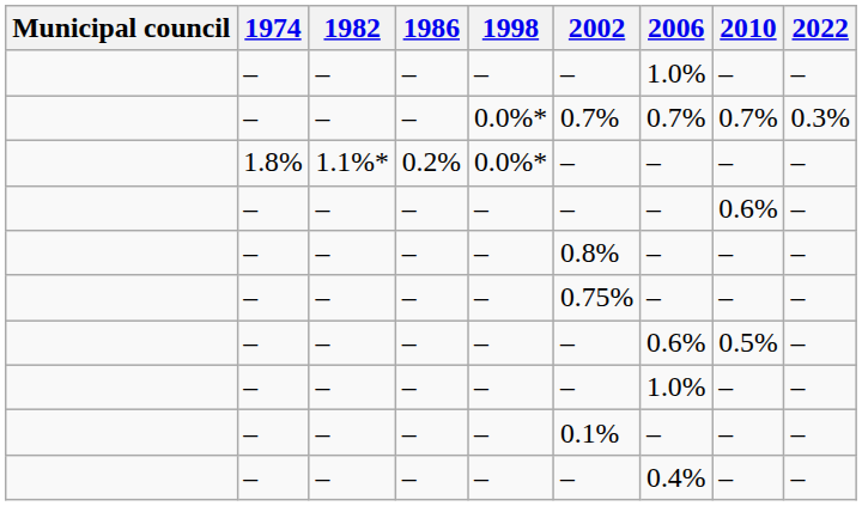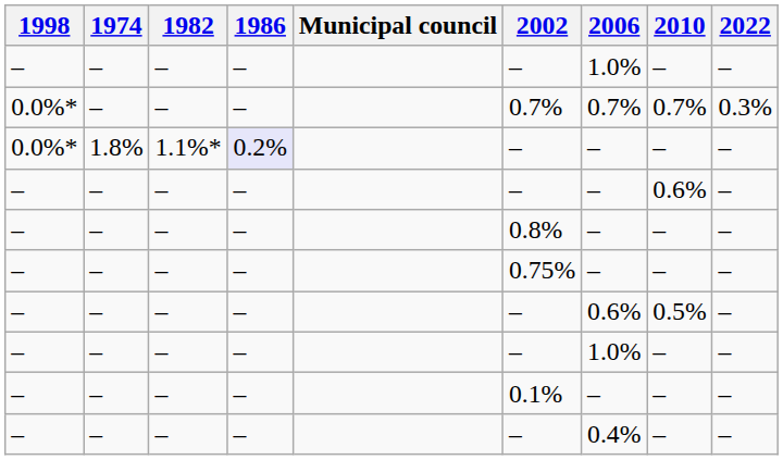 <table class="wikitable">
 <tr>
-<th>Municipal council</th>
+<th><a href='#'>1998</a></th>
 <th><a href='#'>1974</a></th>
 <th><a href='#'>1982</a></th>
 <th><a href='#'>1986</a></th>
-<th><a href='#'>1998</a></th>
+<th>Municipal council</th>
 <th><a href='#'>2002</a></th>
 <th><a href='#'>2006</a></th>
 <th><a href='#'>2010</a></th>
 <th><a href='#'>2022</a></th>
 </tr>
 <tr>
-<td></td>
 <td>–</td>
 <td>–</td>
 <td>–</td>
 <td>–</td>
+<td></td>
 <td>–</td>
 <td>1.0%</td>
 <td>–</td>
 <td>–</td>
 </tr>
 <tr>
-<td></td>
+<td>0.0%*</td>
 <td>–</td>
 <td>–</td>
 <td>–</td>
-<td>0.0%*</td>
+<td></td>
 <td>0.7%</td>
 <td>0.7%</td>
 <td>0.7%</td>
 <td>0.3%</td>
 </tr>
 <tr>
-<td></td>
+<td>0.0%*</td>
 <td>1.8%</td>
 <td>1.1%*</td>
-<td>0.2%</td>
-<td>0.0%*</td>
+<td style="background: lavender;">0.2%</td>
+<td></td>
 <td>–</td>
 <td>–</td>
 <td>–</td>
 <td>–</td>
 </tr>
 <tr>
-<td></td>
 <td>–</td>
 <td>–</td>
 <td>–</td>
 <td>–</td>
+<td></td>
 <td>–</td>
 <td>–</td>
 <td>0.6%</td>
 <td>–</td>
 </tr>
 <tr>
-<td></td>
 <td>–</td>
 <td>–</td>
 <td>–</td>
 <td>–</td>
+<td></td>
 <td>0.8%</td>
 <td>–</td>
 <td>–</td>
 <td>–</td>
 </tr>
 <tr>
-<td></td>
 <td>–</td>
 <td>–</td>
 <td>–</td>
 <td>–</td>
+<td></td>
 <td>0.75%</td>
 <td>–</td>
 <td>–</td>
 <td>–</td>
 </tr>
 <tr>
-<td></td>
 <td>–</td>
 <td>–</td>
 <td>–</td>
 <td>–</td>
+<td></td>
 <td>–</td>
 <td>0.6%</td>
 <td>0.5%</td>
 <td>–</td>
 </tr>
 <tr>
-<td></td>
 <td>–</td>
 <td>–</td>
 <td>–</td>
 <td>–</td>
+<td></td>
 <td>–</td>
 <td>1.0%</td>
 <td>–</td>
 <td>–</td>
 </tr>
 <tr>
-<td></td>
 <td>–</td>
 <td>–</td>
 <td>–</td>
 <td>–</td>
+<td></td>
 <td>0.1%</td>
 <td>–</td>
 <td>–</td>
 <td>–</td>
 </tr>
 <tr>
-<td></td>
 <td>–</td>
 <td>–</td>
 <td>–</td>
 <td>–</td>
+<td></td>
 <td>–</td>
 <td>0.4%</td>
 <td>–</td>
 <td>–</td>
 </tr>
 </table>
